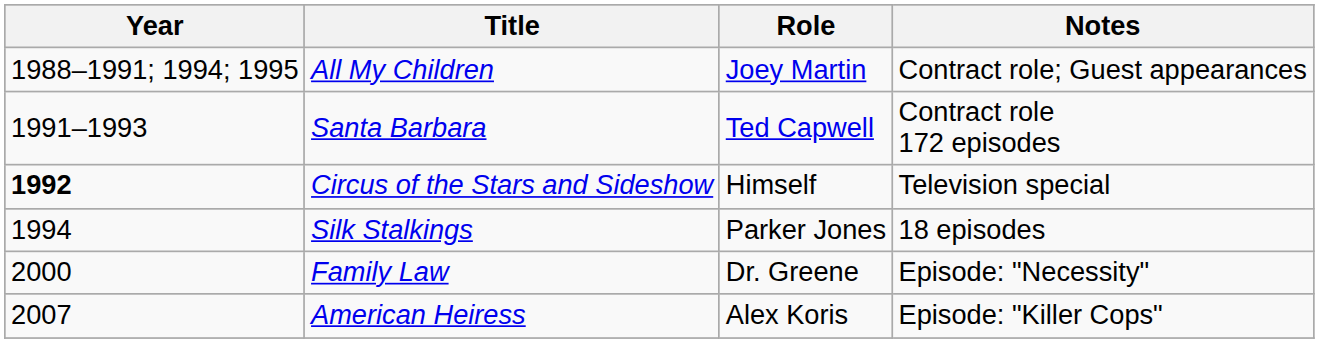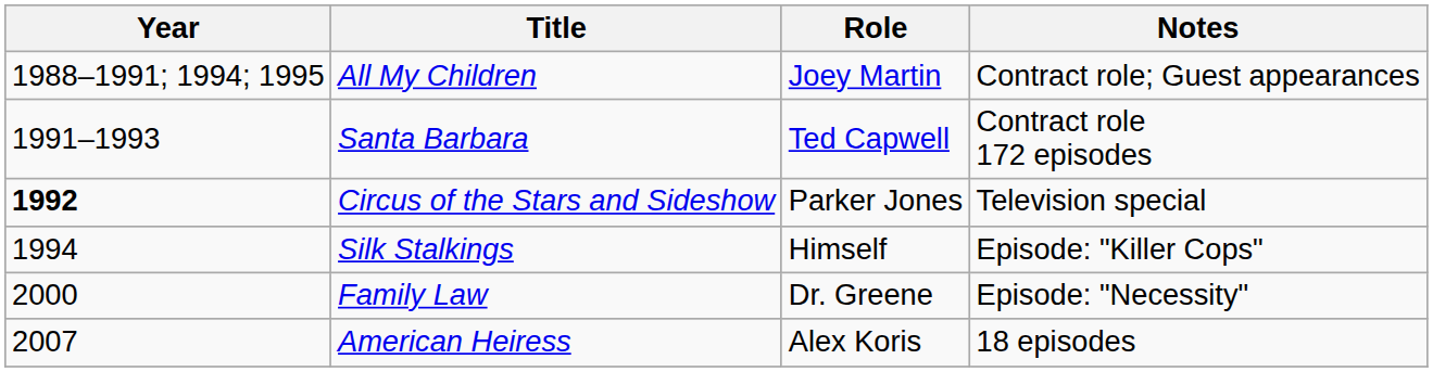 <table class="wikitable sortable">
 <tr>
 <th>Year</th>
 <th>Title</th>
 <th>Role</th>
 <th>Notes</th>
 </tr>
 <tr>
 <td>1988–1991; 1994; 1995</td>
 <td><em><a href='#'>All My Children</a></em></td>
 <td><a href='#'>Joey Martin</a></td>
 <td>Contract role; Guest appearances</td>
 </tr>
 <tr>
 <td>1991–1993</td>
 <td><a href='#'><em>Santa Barbara</em></a></td>
 <td><a href='#'>Ted Capwell</a></td>
 <td>Contract role<br>172 episodes</td>
 </tr>
 <tr>
 <td><strong>1992</strong></td>
 <td><em><a href='#'>Circus of the Stars and Sideshow</a></em></td>
-<td>Himself</td>
+<td>Parker Jones</td>
 <td>Television special</td>
 </tr>
 <tr>
 <td>1994</td>
 <td><em><a href='#'>Silk Stalkings</a></em></td>
-<td>Parker Jones</td>
-<td>18 episodes</td>
+<td>Himself</td>
+<td>Episode: "Killer Cops"</td>
 </tr>
 <tr>
 <td>2000</td>
 <td><a href='#'><em>Family Law</em></a></td>
 <td>Dr. Greene</td>
 <td>Episode: "Necessity"</td>
 </tr>
 <tr>
 <td>2007</td>
 <td><em><a href='#'>American Heiress</a></em></td>
 <td>Alex Koris</td>
-<td>Episode: "Killer Cops"</td>
+<td>18 episodes</td>
 </tr>
 </table>
